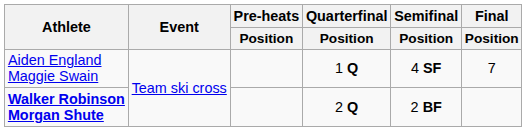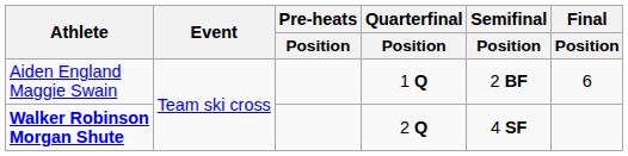 <table class="wikitable" style="font-size:90%">
 <tr>
 <th rowspan="2">Athlete</th>
 <th rowspan="2">Event</th>
 <th>Pre-heats</th>
 <th>Quarterfinal</th>
 <th>Semifinal</th>
 <th>Final</th>
 </tr>
 <tr style="font-size:95%">
 <th>Position</th>
 <th>Position</th>
 <th>Position</th>
 <th>Position</th>
 </tr>
 <tr align=center>
 <td align=left><a href='#'>Aiden England</a><br><a href='#'>Maggie Swain</a></td>
 <td align=left rowspan=2><a href='#'>Team ski cross</a></td>
 <td></td>
 <td>1 <strong>Q</strong></td>
-<td>4 <strong>SF</strong></td>
-<td>7</td>
+<td>2 <strong>BF</strong></td>
+<td>6</td>
 </tr>
 <tr align=center>
 <td align=left><strong><a href='#'>Walker Robinson</a><br><a href='#'>Morgan Shute</a></strong></td>
 <td></td>
 <td>2 <strong>Q</strong></td>
-<td>2 <strong>BF</strong></td>
+<td>4 <strong>SF</strong></td>
 <td></td>
 </tr>
 </table>
